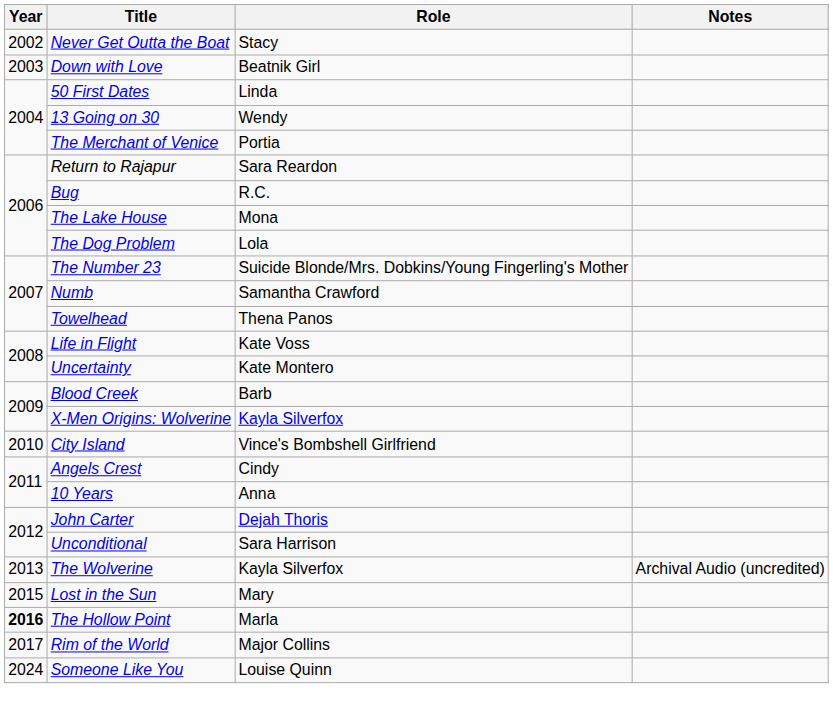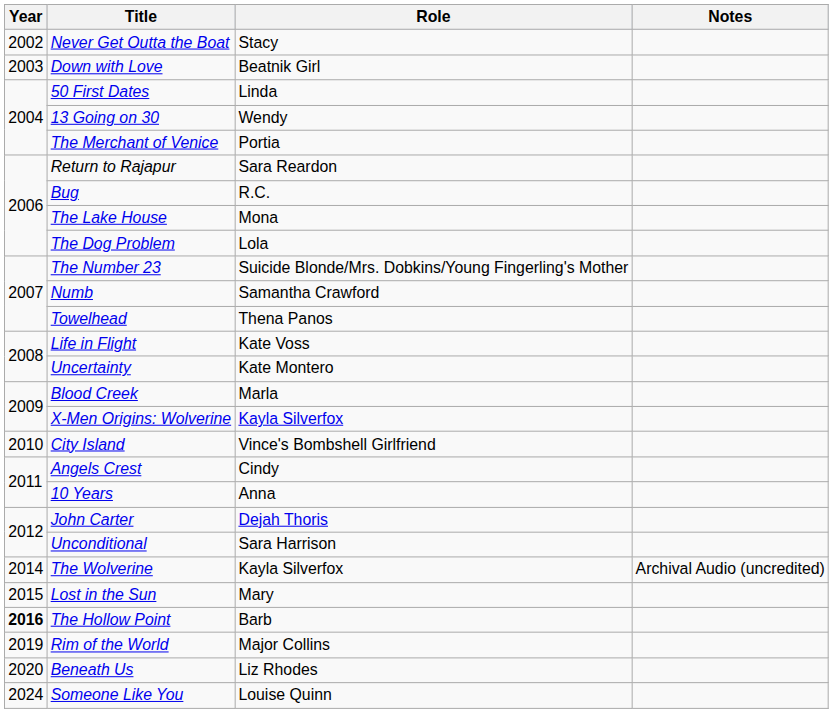 <table class="wikitable">
 <tr style="background:#b0c4de; text-align:center;">
 <th>Year</th>
 <th>Title</th>
 <th>Role</th>
 <th>Notes</th>
 </tr>
 <tr>
 <td>2002</td>
 <td><em><a href='#'>Never Get Outta the Boat</a></em></td>
 <td>Stacy</td>
 <td></td>
 </tr>
 <tr>
 <td>2003</td>
 <td><em><a href='#'>Down with Love</a></em></td>
 <td>Beatnik Girl</td>
 <td></td>
 </tr>
 <tr>
 <td rowspan=3>2004</td>
 <td><em><a href='#'>50 First Dates</a></em></td>
 <td>Linda</td>
 <td></td>
 </tr>
 <tr>
 <td><em><a href='#'>13 Going on 30</a></em></td>
 <td>Wendy</td>
 <td></td>
 </tr>
 <tr>
 <td><em><a href='#'>The Merchant of Venice</a></em></td>
 <td>Portia</td>
 <td></td>
 </tr>
 <tr>
 <td rowspan=4>2006</td>
 <td><em>Return to Rajapur</em></td>
 <td>Sara Reardon</td>
 <td></td>
 </tr>
 <tr>
 <td><em><a href='#'>Bug</a></em></td>
 <td>R.C.</td>
 <td></td>
 </tr>
 <tr>
 <td><em><a href='#'>The Lake House</a></em></td>
 <td>Mona</td>
 <td></td>
 </tr>
 <tr>
 <td><em><a href='#'>The Dog Problem</a></em></td>
 <td>Lola</td>
 <td></td>
 </tr>
 <tr>
 <td rowspan=3>2007</td>
 <td><em><a href='#'>The Number 23</a></em></td>
 <td>Suicide Blonde/Mrs. Dobkins/Young Fingerling's Mother</td>
 <td></td>
 </tr>
 <tr>
 <td><em><a href='#'>Numb</a></em></td>
 <td>Samantha Crawford</td>
 <td></td>
 </tr>
 <tr>
 <td><em><a href='#'>Towelhead</a></em></td>
 <td>Thena Panos</td>
 <td></td>
 </tr>
 <tr>
 <td rowspan=2>2008</td>
 <td><em><a href='#'>Life in Flight</a></em></td>
 <td>Kate Voss</td>
 <td></td>
 </tr>
 <tr>
 <td><em><a href='#'>Uncertainty</a></em></td>
 <td>Kate Montero</td>
 <td></td>
 </tr>
 <tr>
 <td rowspan=2>2009</td>
 <td><em><a href='#'>Blood Creek</a></em></td>
-<td>Barb</td>
+<td>Marla</td>
 <td></td>
 </tr>
 <tr>
 <td><em><a href='#'>X-Men Origins: Wolverine</a></em></td>
 <td><a href='#'>Kayla Silverfox</a></td>
 <td></td>
 </tr>
 <tr>
 <td>2010</td>
 <td><em><a href='#'>City Island</a></em></td>
 <td>Vince's Bombshell Girlfriend</td>
 <td></td>
 </tr>
 <tr>
 <td rowspan=2>2011</td>
 <td><em><a href='#'>Angels Crest</a></em></td>
 <td>Cindy</td>
 <td></td>
 </tr>
 <tr>
 <td><em><a href='#'>10 Years</a></em></td>
 <td>Anna</td>
 <td></td>
 </tr>
 <tr>
 <td rowspan=2>2012</td>
 <td><em><a href='#'>John Carter</a></em></td>
 <td><a href='#'>Dejah Thoris</a></td>
 <td></td>
 </tr>
 <tr>
 <td><em><a href='#'>Unconditional</a></em></td>
 <td>Sara Harrison</td>
 <td></td>
 </tr>
 <tr>
-<td>2013</td>
+<td>2014</td>
 <td><em><a href='#'>The Wolverine</a></em></td>
 <td>Kayla Silverfox</td>
 <td>Archival Audio (uncredited)</td>
 </tr>
 <tr>
 <td>2015</td>
 <td><em><a href='#'>Lost in the Sun</a></em></td>
 <td>Mary</td>
 <td></td>
 </tr>
 <tr>
 <td><strong>2016</strong></td>
 <td><em><a href='#'>The Hollow Point</a></em></td>
-<td>Marla</td>
+<td>Barb</td>
 <td></td>
 </tr>
 <tr>
-<td>2017</td>
+<td>2019</td>
 <td><em><a href='#'>Rim of the World</a></em></td>
 <td>Major Collins</td>
+<td></td>
+</tr>
+<tr>
+<td>2020</td>
+<td><em><a href='#'>Beneath Us</a></em></td>
+<td>Liz Rhodes</td>
 <td></td>
 </tr>
 <tr>
 <td>2024</td>
 <td><em><a href='#'>Someone Like You</a></em></td>
 <td>Louise Quinn</td>
 <td></td>
 </tr>
 </table>
